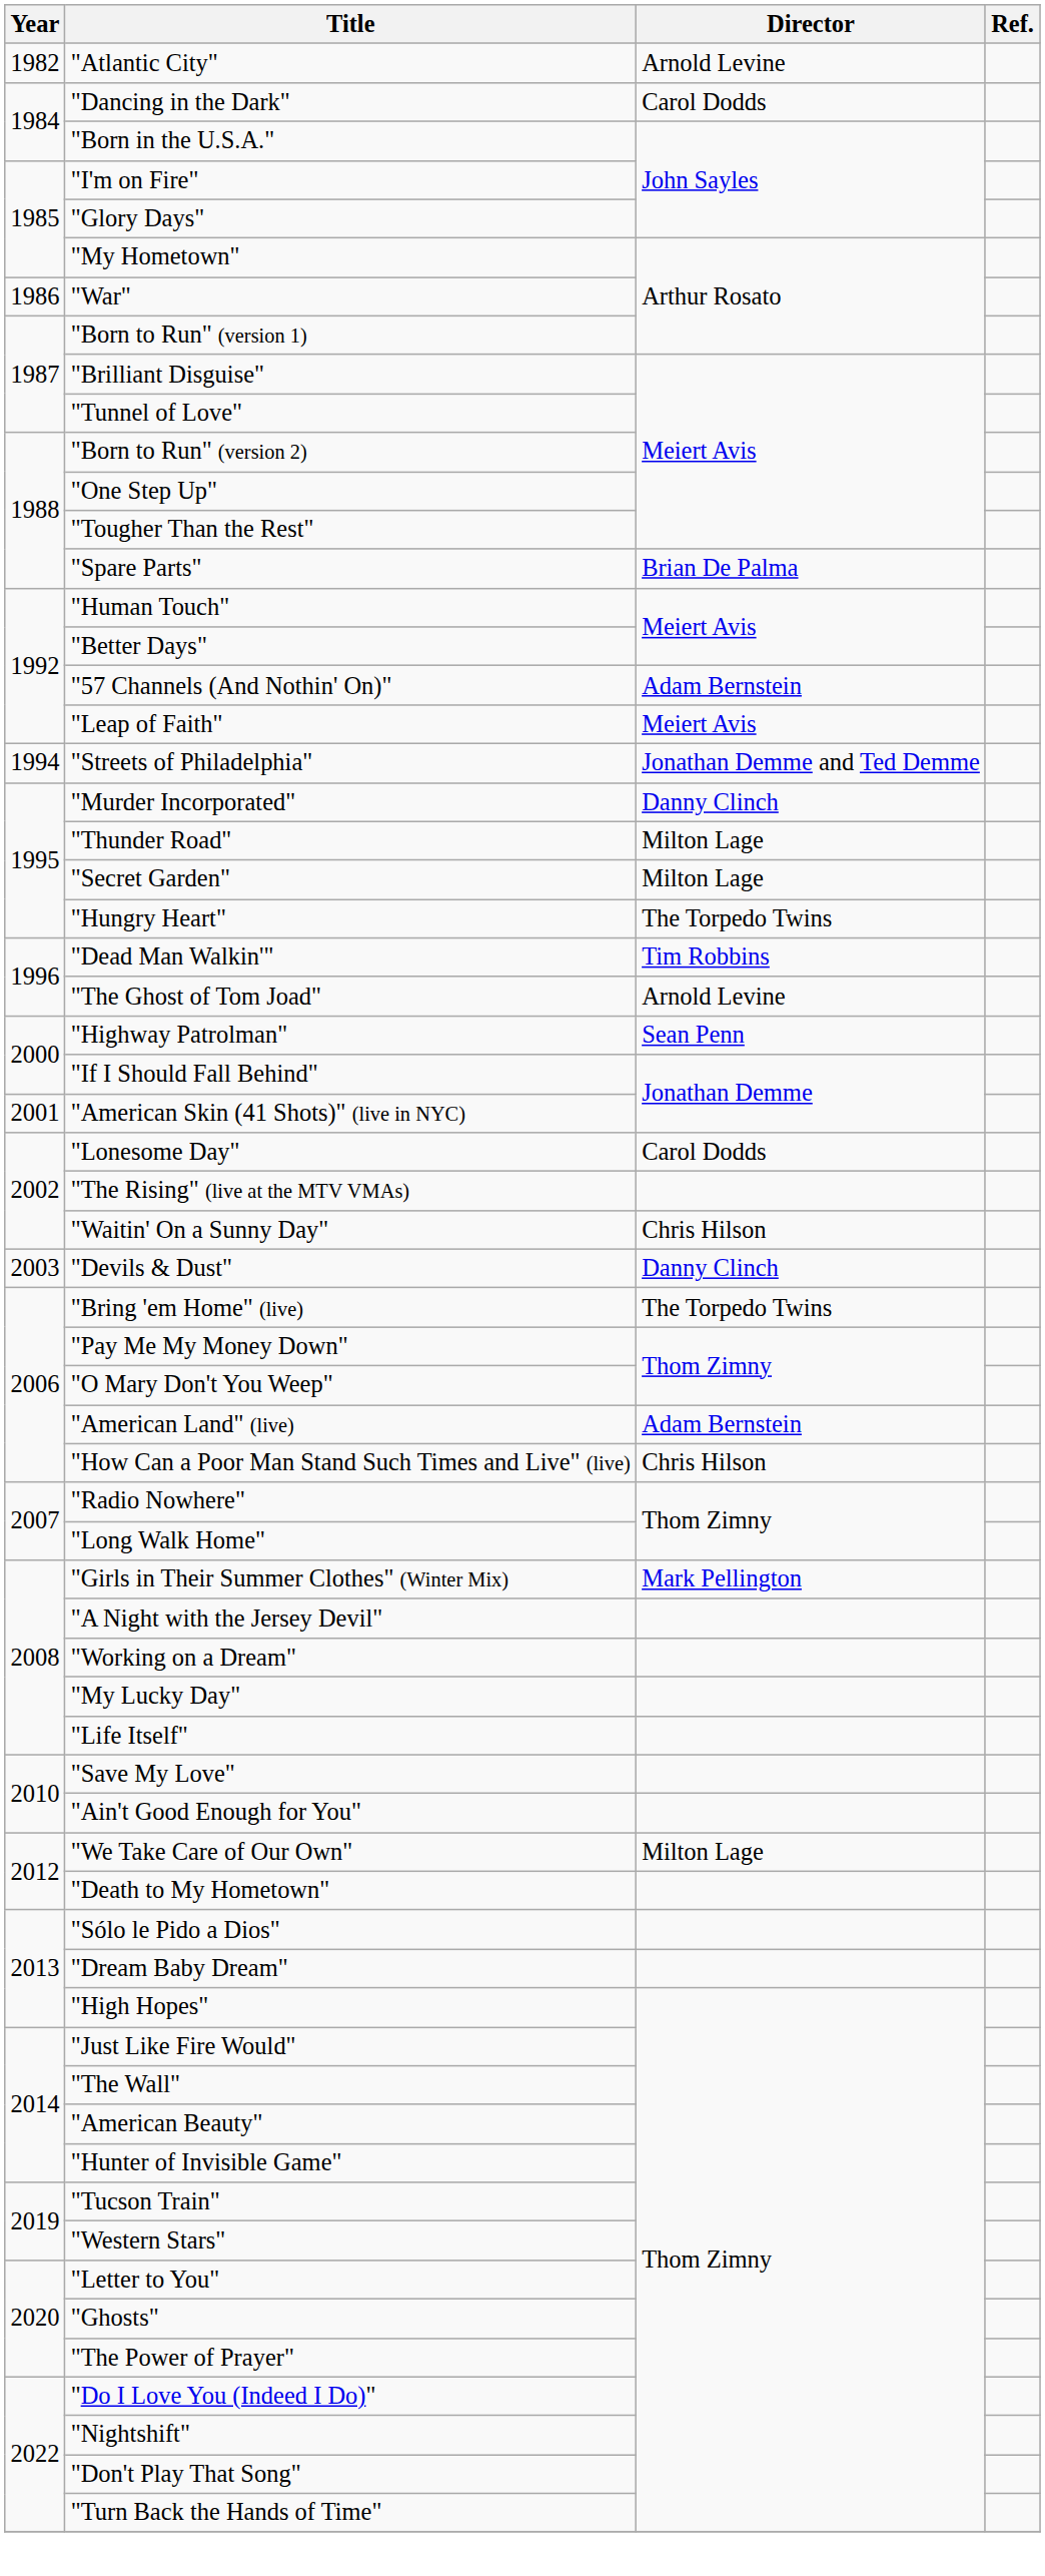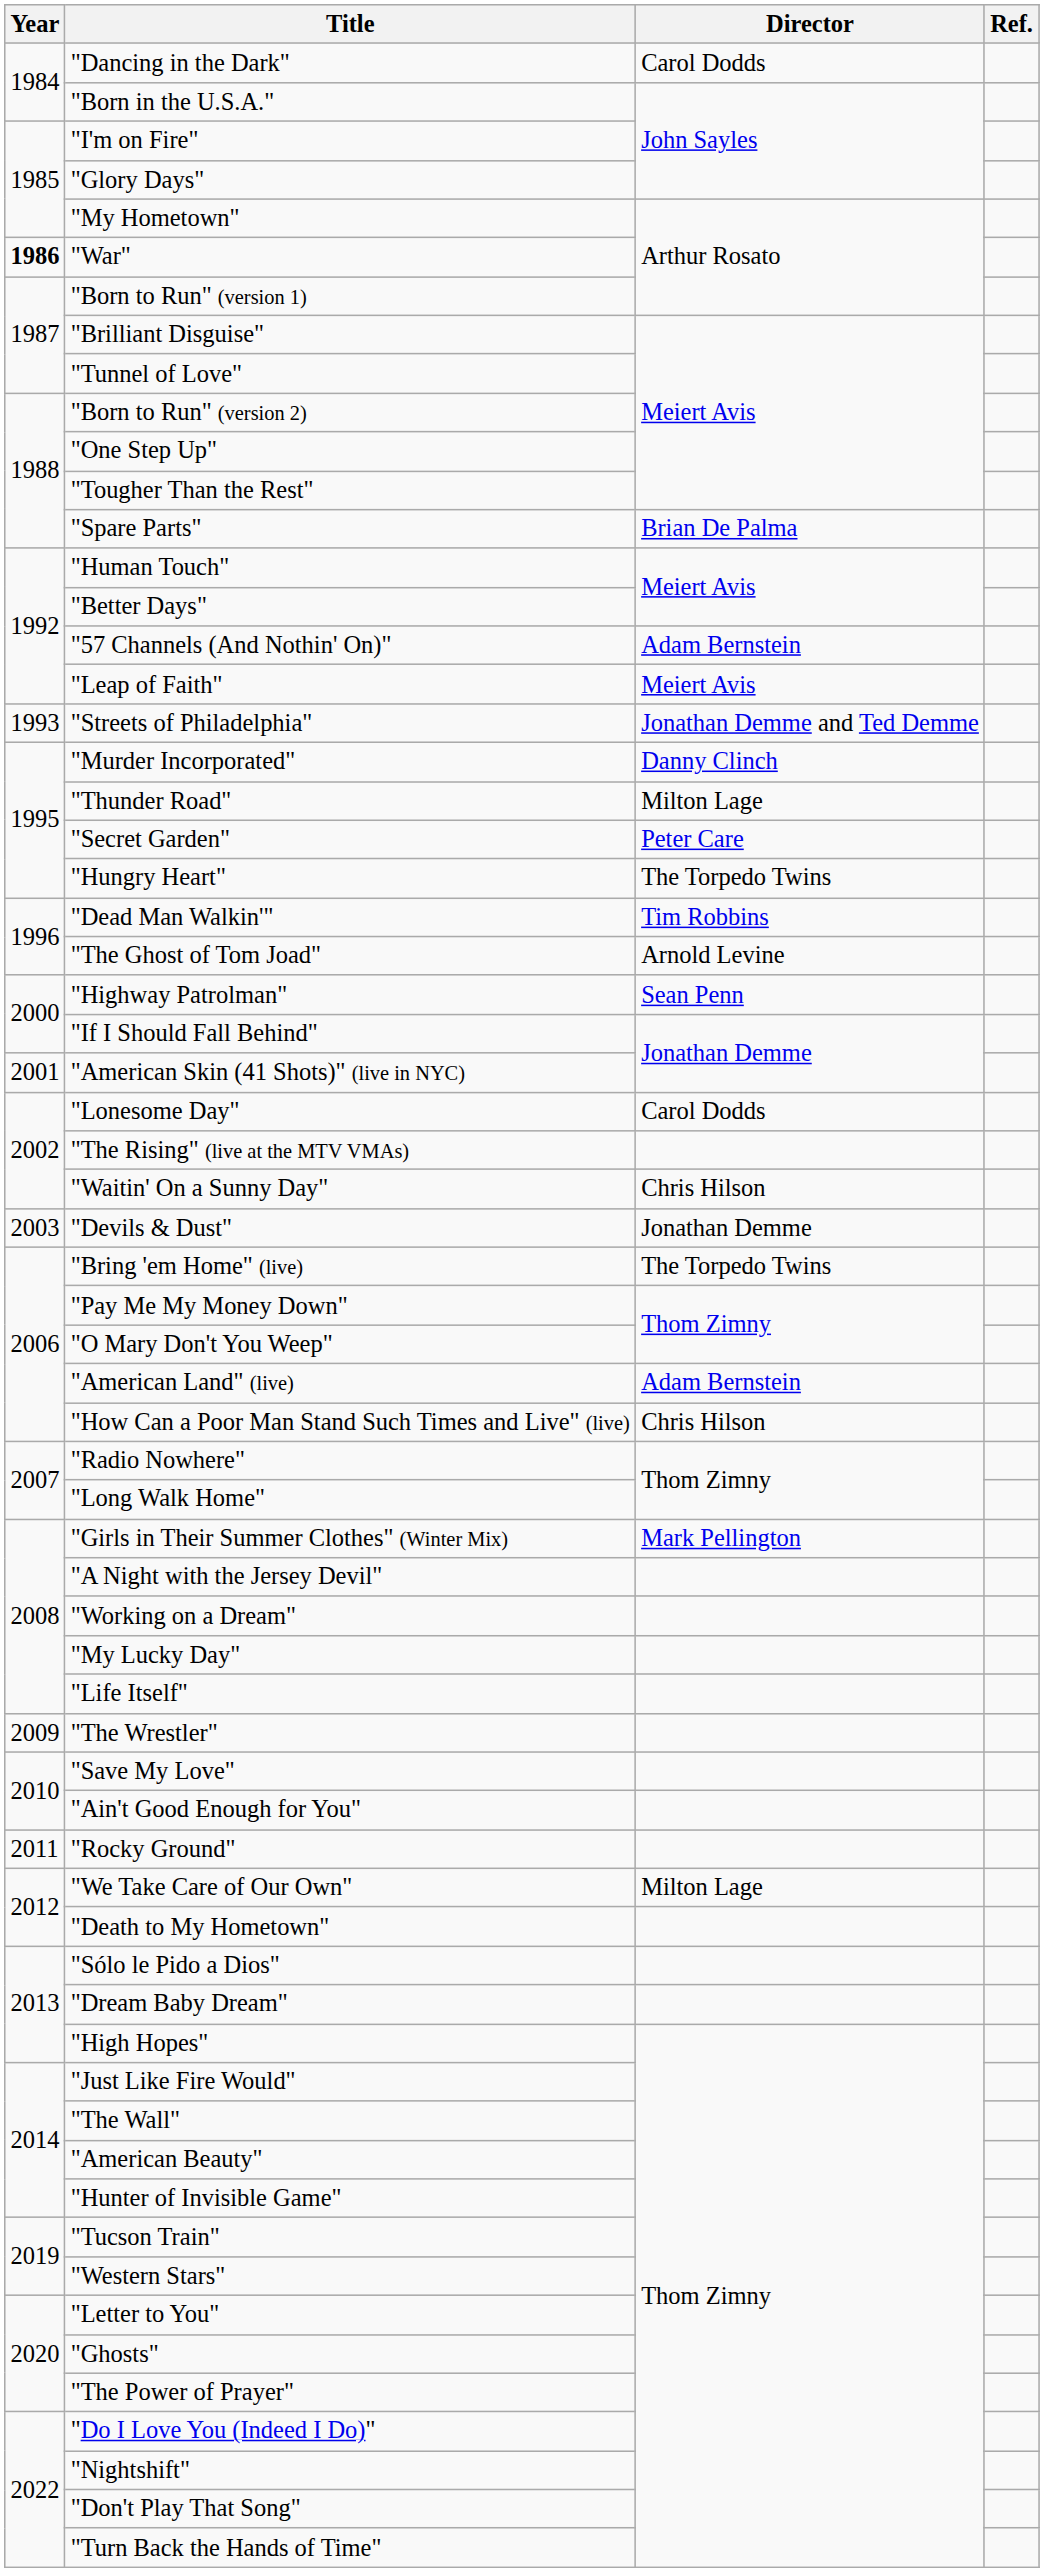 <table class="wikitable">
 <tr>
 <th>Year</th>
 <th>Title</th>
 <th>Director</th>
 <th>Ref.</th>
-</tr>
-<tr>
-<td>1982</td>
-<td>"Atlantic City"</td>
-<td>Arnold Levine</td>
-<td></td>
 </tr>
 <tr>
 <td rowspan="2">1984</td>
 <td>"Dancing in the Dark"</td>
 <td>Carol Dodds</td>
 <td></td>
 </tr>
 <tr>
 <td>"Born in the U.S.A."</td>
 <td rowspan="3"><a href='#'>John Sayles</a></td>
 <td></td>
 </tr>
 <tr>
 <td rowspan="3">1985</td>
 <td>"I'm on Fire"</td>
 <td></td>
 </tr>
 <tr>
 <td>"Glory Days"</td>
 <td></td>
 </tr>
 <tr>
 <td>"My Hometown"</td>
 <td rowspan="3">Arthur Rosato</td>
 <td></td>
 </tr>
 <tr>
-<td>1986</td>
+<td><strong>1986</strong></td>
 <td>"War"</td>
 <td></td>
 </tr>
 <tr>
 <td rowspan="3">1987</td>
 <td>"Born to Run" <small>(version 1)</small></td>
 <td></td>
 </tr>
 <tr>
 <td>"Brilliant Disguise"</td>
 <td rowspan="5"><a href='#'>Meiert Avis</a></td>
 <td></td>
 </tr>
 <tr>
 <td>"Tunnel of Love"</td>
 <td></td>
 </tr>
 <tr>
 <td rowspan="4">1988</td>
 <td>"Born to Run" <small>(version 2)</small></td>
 <td></td>
 </tr>
 <tr>
 <td>"One Step Up"</td>
 <td></td>
 </tr>
 <tr>
 <td>"Tougher Than the Rest"</td>
 <td></td>
 </tr>
 <tr>
 <td>"Spare Parts"</td>
 <td><a href='#'>Brian De Palma</a></td>
 <td></td>
 </tr>
 <tr>
 <td rowspan="4">1992</td>
 <td>"Human Touch"</td>
 <td rowspan="2"><a href='#'>Meiert Avis</a></td>
 <td></td>
 </tr>
 <tr>
 <td>"Better Days"</td>
 <td></td>
 </tr>
 <tr>
 <td>"57 Channels (And Nothin' On)"</td>
 <td><a href='#'>Adam Bernstein</a></td>
 <td></td>
 </tr>
 <tr>
 <td>"Leap of Faith"</td>
 <td><a href='#'>Meiert Avis</a></td>
 <td></td>
 </tr>
 <tr>
-<td>1994</td>
+<td>1993</td>
 <td>"Streets of Philadelphia"</td>
 <td><a href='#'>Jonathan Demme</a> and <a href='#'>Ted Demme</a></td>
 <td></td>
 </tr>
 <tr>
 <td rowspan="4">1995</td>
 <td>"Murder Incorporated"</td>
 <td><a href='#'>Danny Clinch</a></td>
 <td></td>
 </tr>
 <tr>
 <td>"Thunder Road"</td>
 <td>Milton Lage</td>
 <td></td>
 </tr>
 <tr>
 <td>"Secret Garden"</td>
-<td>Milton Lage</td>
+<td><a href='#'>Peter Care</a></td>
 <td></td>
 </tr>
 <tr>
 <td>"Hungry Heart"</td>
 <td>The Torpedo Twins</td>
 <td></td>
 </tr>
 <tr>
 <td rowspan="2">1996</td>
 <td>"Dead Man Walkin'"</td>
 <td><a href='#'>Tim Robbins</a></td>
 <td></td>
 </tr>
 <tr>
 <td>"The Ghost of Tom Joad"</td>
 <td>Arnold Levine</td>
 <td></td>
 </tr>
 <tr>
 <td rowspan="2">2000</td>
 <td>"Highway Patrolman"</td>
 <td><a href='#'>Sean Penn</a></td>
 <td></td>
 </tr>
 <tr>
 <td>"If I Should Fall Behind"</td>
 <td rowspan="2"><a href='#'>Jonathan Demme</a></td>
 <td></td>
 </tr>
 <tr>
 <td>2001</td>
 <td>"American Skin (41 Shots)" <small>(live in NYC)</small></td>
 <td></td>
 </tr>
 <tr>
 <td rowspan="3">2002</td>
 <td>"Lonesome Day"</td>
 <td>Carol Dodds</td>
 <td></td>
 </tr>
 <tr>
 <td>"The Rising" <small>(live at the MTV VMAs)</small></td>
 <td></td>
 <td></td>
 </tr>
 <tr>
 <td>"Waitin' On a Sunny Day"</td>
 <td>Chris Hilson</td>
 <td></td>
 </tr>
 <tr>
 <td>2003</td>
 <td>"Devils & Dust"</td>
-<td><a href='#'>Danny Clinch</a></td>
+<td>Jonathan Demme</td>
 <td></td>
 </tr>
 <tr>
 <td rowspan="5">2006</td>
 <td>"Bring 'em Home" <small>(live)</small></td>
 <td>The Torpedo Twins</td>
 <td></td>
 </tr>
 <tr>
 <td>"Pay Me My Money Down"</td>
 <td rowspan="2"><a href='#'>Thom Zimny</a></td>
 <td></td>
 </tr>
 <tr>
 <td>"O Mary Don't You Weep"</td>
 <td></td>
 </tr>
 <tr>
 <td>"American Land" <small>(live)</small></td>
 <td><a href='#'>Adam Bernstein</a></td>
 <td></td>
 </tr>
 <tr>
 <td>"How Can a Poor Man Stand Such Times and Live" <small>(live)</small></td>
 <td>Chris Hilson</td>
 <td></td>
 </tr>
 <tr>
 <td rowspan="2">2007</td>
 <td>"Radio Nowhere"</td>
 <td rowspan="2">Thom Zimny</td>
 <td></td>
 </tr>
 <tr>
 <td>"Long Walk Home"</td>
 <td></td>
 </tr>
 <tr>
 <td rowspan="5">2008</td>
 <td>"Girls in Their Summer Clothes" <small>(Winter Mix)</small></td>
 <td><a href='#'>Mark Pellington</a></td>
 <td></td>
 </tr>
 <tr>
 <td>"A Night with the Jersey Devil"</td>
 <td></td>
 <td></td>
 </tr>
 <tr>
 <td>"Working on a Dream"</td>
 <td></td>
 <td></td>
 </tr>
 <tr>
 <td>"My Lucky Day"</td>
 <td></td>
 <td></td>
 </tr>
 <tr>
 <td>"Life Itself"</td>
 <td></td>
 <td></td>
 </tr>
 <tr>
+<td>2009</td>
+<td>"The Wrestler"</td>
+<td></td>
+<td></td>
+</tr>
+<tr>
 <td rowspan="2">2010</td>
 <td>"Save My Love"</td>
 <td></td>
 <td></td>
 </tr>
 <tr>
 <td>"Ain't Good Enough for You"</td>
+<td></td>
+<td></td>
+</tr>
+<tr>
+<td>2011</td>
+<td>"Rocky Ground"</td>
 <td></td>
 <td></td>
 </tr>
 <tr>
 <td rowspan="2">2012</td>
 <td>"We Take Care of Our Own"</td>
 <td>Milton Lage</td>
 <td></td>
 </tr>
 <tr>
 <td>"Death to My Hometown"</td>
 <td></td>
 <td></td>
 </tr>
 <tr>
 <td rowspan="3">2013</td>
 <td>"Sólo le Pido a Dios"</td>
 <td></td>
 <td></td>
 </tr>
 <tr>
 <td>"Dream Baby Dream"</td>
 <td></td>
 <td></td>
 </tr>
 <tr>
 <td>"High Hopes"</td>
 <td rowspan="14">Thom Zimny</td>
 <td></td>
 </tr>
 <tr>
 <td rowspan="4">2014</td>
 <td>"Just Like Fire Would"</td>
 <td></td>
 </tr>
 <tr>
 <td>"The Wall"</td>
 <td></td>
 </tr>
 <tr>
 <td>"American Beauty"</td>
 <td></td>
 </tr>
 <tr>
 <td>"Hunter of Invisible Game"</td>
 <td></td>
 </tr>
 <tr>
 <td rowspan="2">2019</td>
 <td>"Tucson Train"</td>
 <td></td>
 </tr>
 <tr>
 <td>"Western Stars"</td>
 <td></td>
 </tr>
 <tr>
 <td rowspan="3">2020</td>
 <td>"Letter to You"</td>
 <td></td>
 </tr>
 <tr>
 <td>"Ghosts"</td>
 <td></td>
 </tr>
 <tr>
 <td>"The Power of Prayer"</td>
 <td></td>
 </tr>
 <tr>
 <td rowspan="4">2022</td>
 <td>"<a href='#'>Do I Love You (Indeed I Do)</a>"</td>
 <td></td>
 </tr>
 <tr>
 <td>"Nightshift"</td>
 <td></td>
 </tr>
 <tr>
 <td>"Don't Play That Song"</td>
 <td></td>
 </tr>
 <tr>
 <td>"Turn Back the Hands of Time"</td>
 <td></td>
 </tr>
 <tr>
 </tr>
 </table>
